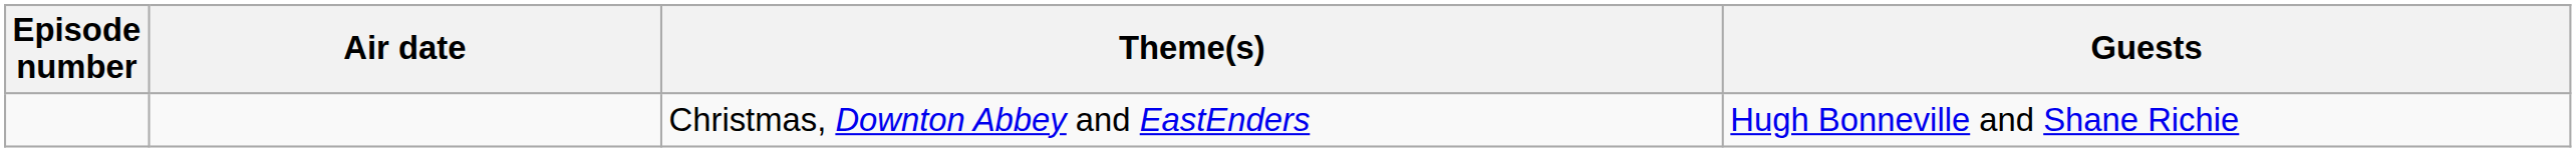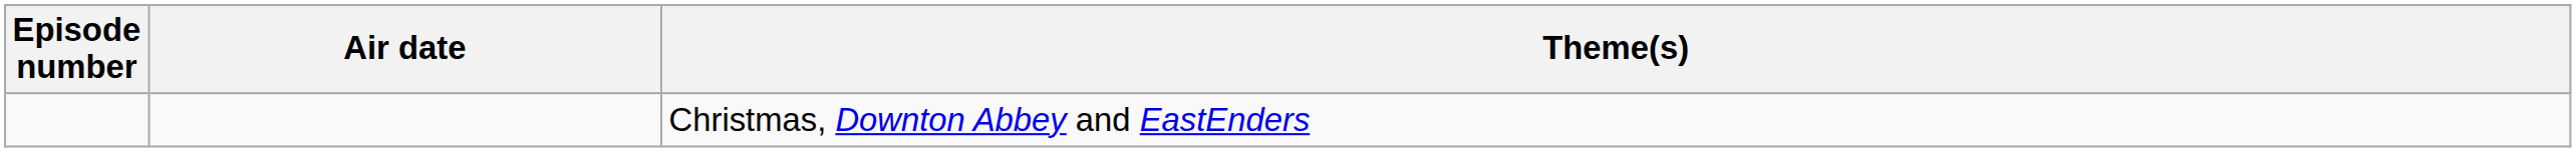 <table class="wikitable">
 <tr>
 <th width="5%">Episode number</th>
 <th width="20%">Air date</th>
 <th>Theme(s)</th>
-<th>Guests</th>
 </tr>
 <tr>
 <td></td>
 <td></td>
 <td>Christmas, <em><a href='#'>Downton Abbey</a></em> and <em><a href='#'>EastEnders</a></em></td>
-<td><a href='#'>Hugh Bonneville</a> and <a href='#'>Shane Richie</a></td>
 </tr>
 </table>
